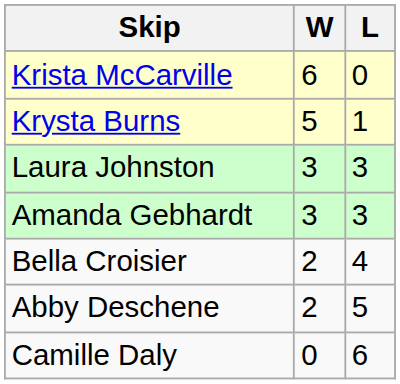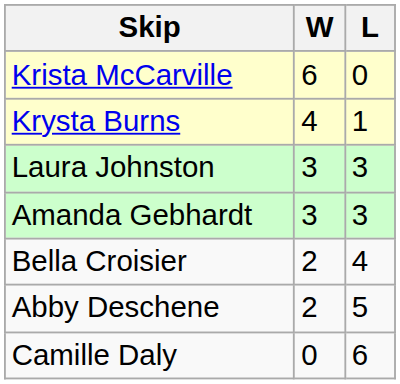 <table class=wikitable>
 <tr>
 <th width=150>Skip</th>
 <th width=20>W</th>
 <th width=20>L</th>
 </tr>
 <tr bgcolor=#ffffcc>
 <td><a href='#'>Krista McCarville</a></td>
 <td>6</td>
 <td>0</td>
 </tr>
 <tr bgcolor=#ffffcc>
 <td><a href='#'>Krysta Burns</a></td>
-<td>5</td>
+<td>4</td>
 <td>1</td>
 </tr>
 <tr bgcolor=#ccffcc>
 <td>Laura Johnston</td>
 <td>3</td>
 <td>3</td>
 </tr>
 <tr bgcolor=#ccffcc>
 <td>Amanda Gebhardt</td>
 <td>3</td>
 <td>3</td>
 </tr>
 <tr>
 <td>Bella Croisier</td>
 <td>2</td>
 <td>4</td>
 </tr>
 <tr>
 <td>Abby Deschene</td>
 <td>2</td>
 <td>5</td>
 </tr>
 <tr>
 <td>Camille Daly</td>
 <td>0</td>
 <td>6</td>
 </tr>
 </table>
